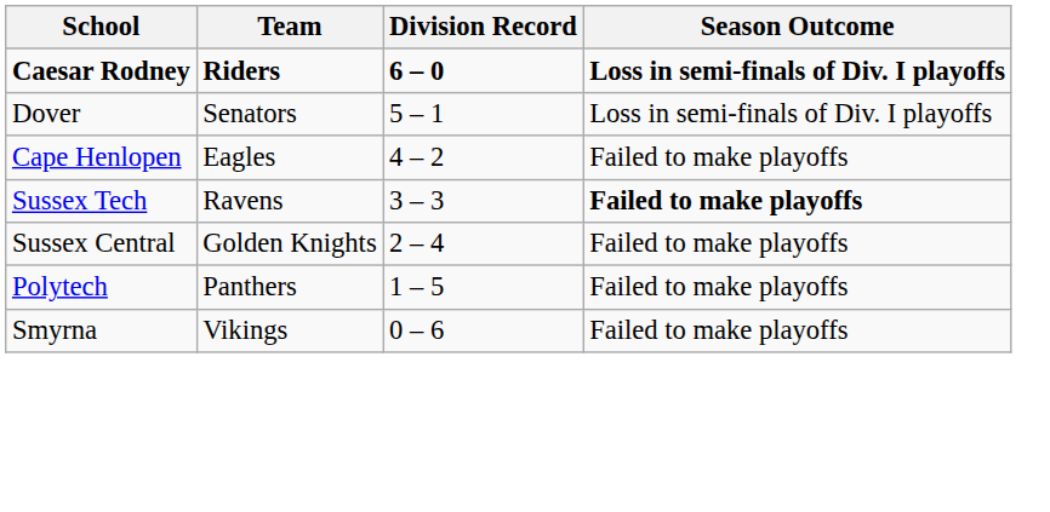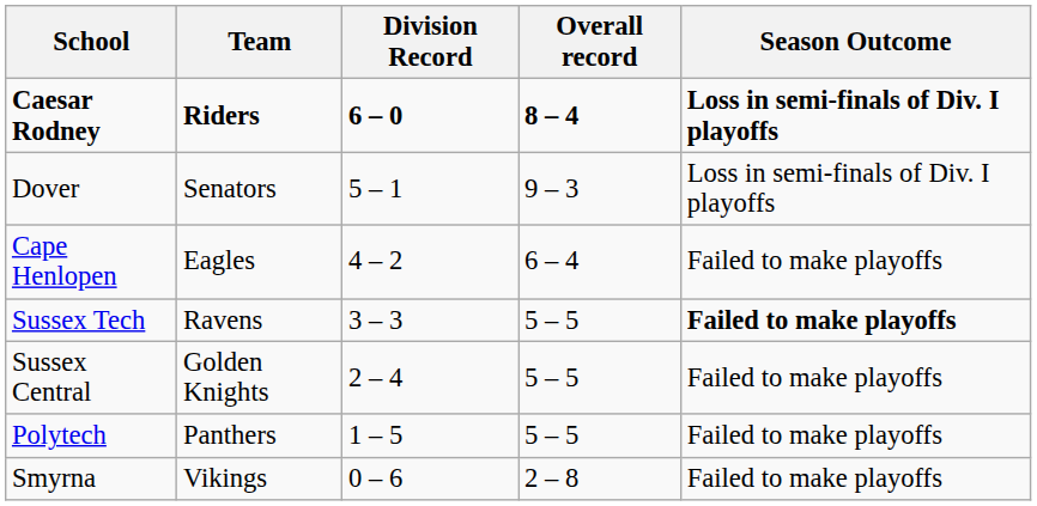 <table class="wikitable mw-collapsible mw-collapsed">
 <tr>
 <th>School</th>
 <th>Team</th>
 <th>Division Record</th>
+<th>Overall record</th>
 <th>Season Outcome</th>
 </tr>
 <tr>
 <td><strong>Caesar Rodney</strong></td>
 <td><strong>Riders</strong></td>
 <td><strong>6 – 0</strong></td>
+<td><strong>8 – 4</strong></td>
 <td><strong>Loss in semi-finals of Div. I playoffs</strong></td>
 </tr>
 <tr>
 <td>Dover</td>
 <td>Senators</td>
 <td>5 – 1</td>
+<td>9 – 3</td>
 <td>Loss in semi-finals of Div. I playoffs</td>
 </tr>
 <tr>
 <td><a href='#'>Cape Henlopen</a></td>
 <td>Eagles</td>
 <td>4 – 2</td>
+<td>6 – 4</td>
 <td>Failed to make playoffs</td>
 </tr>
 <tr>
 <td><a href='#'>Sussex Tech</a></td>
 <td>Ravens</td>
 <td>3 – 3</td>
+<td>5 – 5</td>
 <td><strong>Failed to make playoffs</strong></td>
 </tr>
 <tr>
 <td>Sussex Central</td>
 <td>Golden Knights</td>
 <td>2 – 4</td>
+<td>5 – 5</td>
 <td>Failed to make playoffs</td>
 </tr>
 <tr>
 <td><a href='#'>Polytech</a></td>
 <td>Panthers</td>
 <td>1 – 5</td>
+<td>5 – 5</td>
 <td>Failed to make playoffs</td>
 </tr>
 <tr>
 <td>Smyrna</td>
 <td>Vikings</td>
 <td>0 – 6</td>
+<td>2 – 8</td>
 <td>Failed to make playoffs</td>
 </tr>
 </table>
